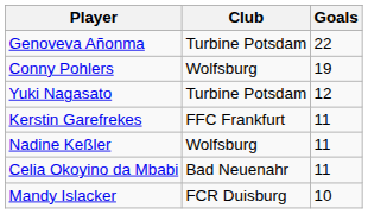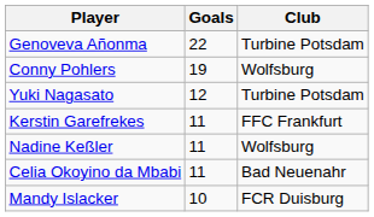 <table class="wikitable">
 <tr>
 <th>Player</th>
+<th>Goals</th>
 <th>Club</th>
-<th>Goals</th>
 </tr>
 <tr>
 <td><a href='#'>Genoveva Añonma</a></td>
+<td>22</td>
 <td>Turbine Potsdam</td>
-<td>22</td>
 </tr>
 <tr>
 <td><a href='#'>Conny Pohlers</a></td>
+<td>19</td>
 <td>Wolfsburg</td>
-<td>19</td>
 </tr>
 <tr>
 <td><a href='#'>Yuki Nagasato</a></td>
+<td>12</td>
 <td>Turbine Potsdam</td>
-<td>12</td>
 </tr>
 <tr>
 <td><a href='#'>Kerstin Garefrekes</a></td>
+<td>11</td>
 <td>FFC Frankfurt</td>
-<td>11</td>
 </tr>
 <tr>
 <td><a href='#'>Nadine Keßler</a></td>
+<td>11</td>
 <td>Wolfsburg</td>
-<td>11</td>
 </tr>
 <tr>
 <td><a href='#'>Celia Okoyino da Mbabi</a></td>
+<td>11</td>
 <td>Bad Neuenahr</td>
-<td>11</td>
 </tr>
 <tr>
 <td><a href='#'>Mandy Islacker</a></td>
+<td>10</td>
 <td>FCR Duisburg</td>
-<td>10</td>
 </tr>
 </table>
